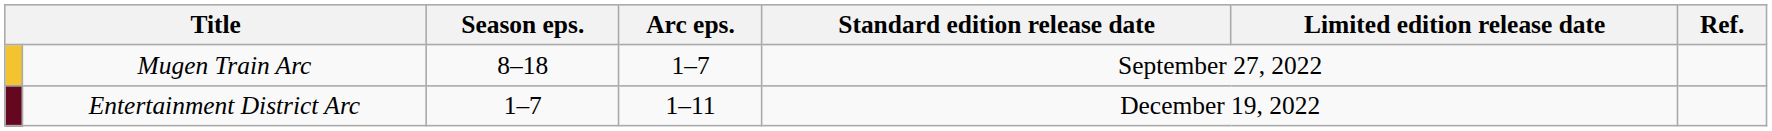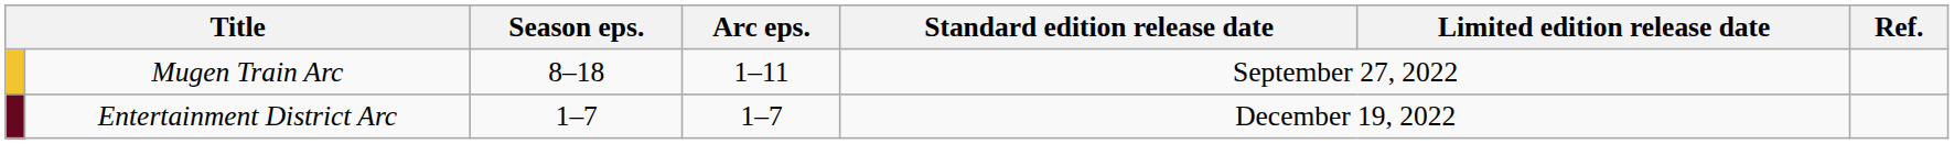 <table class="wikitable" style="text-align: center; width: 70%;">
 <tr>
 <th colspan="2">Title</th>
 <th>Season eps.</th>
 <th>Arc eps.</th>
 <th>Standard edition release date</th>
 <th>Limited edition release date</th>
 <th width="5%">Ref.</th>
 </tr>
 <tr>
 <td width="1%" style="background: #F4C430;"></td>
 <td><em>Mugen Train Arc</em></td>
 <td>8–18</td>
-<td>1–7</td>
+<td>1–11</td>
 <td colspan="2">September 27, 2022</td>
 <td></td>
 </tr>
 <tr>
 <td width="1%" style="background: #65081F;"></td>
 <td><em>Entertainment District Arc</em></td>
 <td>1–7</td>
-<td>1–11</td>
+<td>1–7</td>
 <td colspan="2">December 19, 2022</td>
 <td></td>
 </tr>
 </table>
